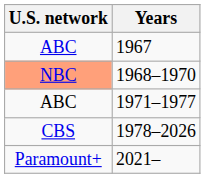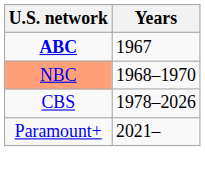 <table class="wikitable">
 <tr>
 <th>U.S. network</th>
 <th>Years</th>
 </tr>
 <tr>
-<td align=center><a href='#'>ABC</a></td>
+<td align=center><strong><a href='#'>ABC</a></strong></td>
 <td>1967</td>
 </tr>
 <tr>
 <td align=center style="background: lightsalmon;"><a href='#'>NBC</a></td>
 <td>1968–1970</td>
-</tr>
-<tr>
-<td align=center>ABC</td>
-<td>1971–1977</td>
 </tr>
 <tr>
 <td align=center><a href='#'>CBS</a></td>
 <td>1978–2026</td>
 </tr>
 <tr>
 <td align=center><a href='#'>Paramount+</a></td>
 <td>2021–</td>
 </tr>
 </table>
